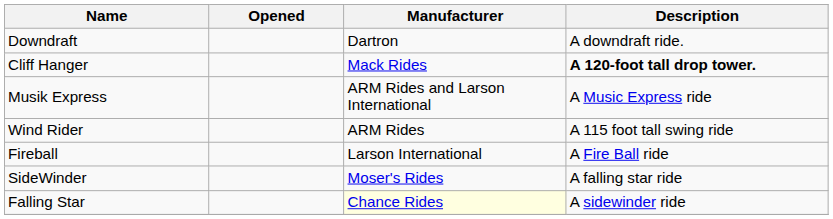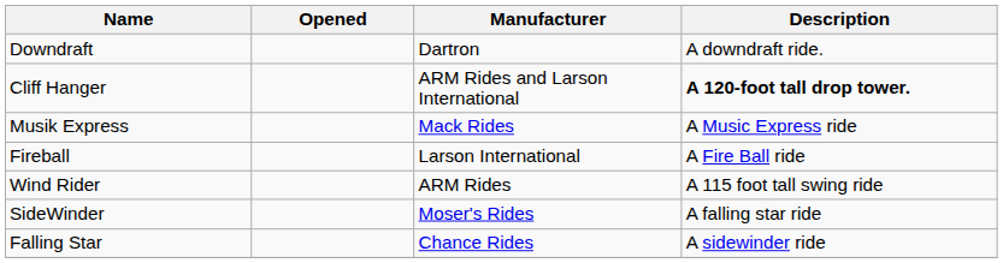 <table class="wikitable">
 <tr>
 <th style="width: 10%;">Name</th>
 <th style="width: 6%;">Opened</th>
 <th style="width: 10%;">Manufacturer</th>
 <th style="width: 13%;">Description</th>
 </tr>
 <tr>
 <td>Downdraft</td>
 <td></td>
 <td>Dartron</td>
 <td>A downdraft ride.</td>
 </tr>
 <tr>
 <td>Cliff Hanger</td>
 <td></td>
-<td><a href='#'>Mack Rides</a></td>
+<td>ARM Rides and Larson International</td>
 <td><strong>A 120-foot tall drop tower.</strong></td>
 </tr>
 <tr>
 <td>Musik Express</td>
 <td></td>
-<td>ARM Rides and Larson International</td>
+<td><a href='#'>Mack Rides</a></td>
 <td>A <a href='#'>Music Express</a> ride</td>
+</tr>
+<tr>
+<td>Fireball</td>
+<td></td>
+<td>Larson International</td>
+<td>A <a href='#'>Fire Ball</a> ride</td>
 </tr>
 <tr>
 <td>Wind Rider</td>
 <td></td>
 <td>ARM Rides</td>
 <td>A 115 foot tall swing ride</td>
-</tr>
-<tr>
-<td>Fireball</td>
-<td></td>
-<td>Larson International</td>
-<td>A <a href='#'>Fire Ball</a> ride</td>
 </tr>
 <tr>
 <td>SideWinder</td>
 <td></td>
 <td><a href='#'>Moser's Rides</a></td>
 <td>A falling star ride</td>
 </tr>
 <tr>
 <td>Falling Star</td>
 <td></td>
-<td style="background: lightyellow;"><a href='#'>Chance Rides</a></td>
+<td><a href='#'>Chance Rides</a></td>
 <td>A <a href='#'>sidewinder</a> ride</td>
 </tr>
 <tr>
 </tr>
 </table>
